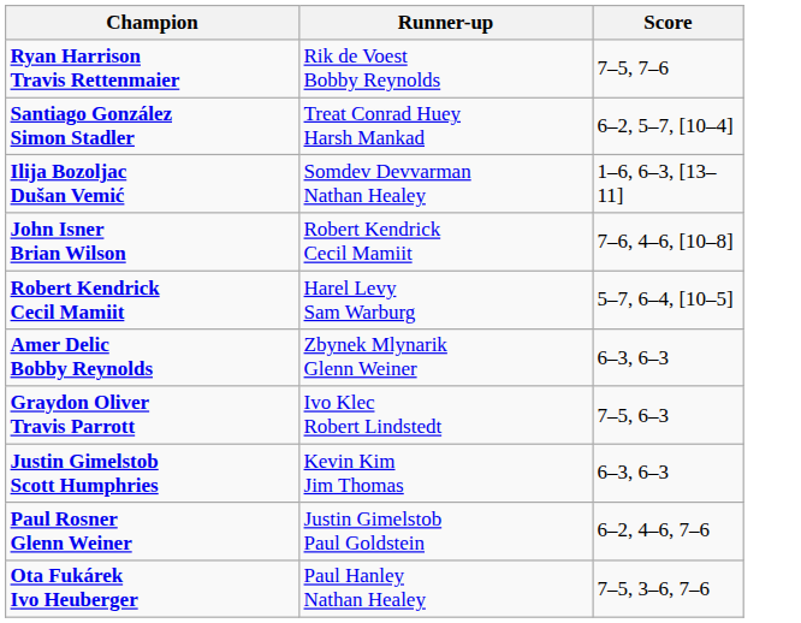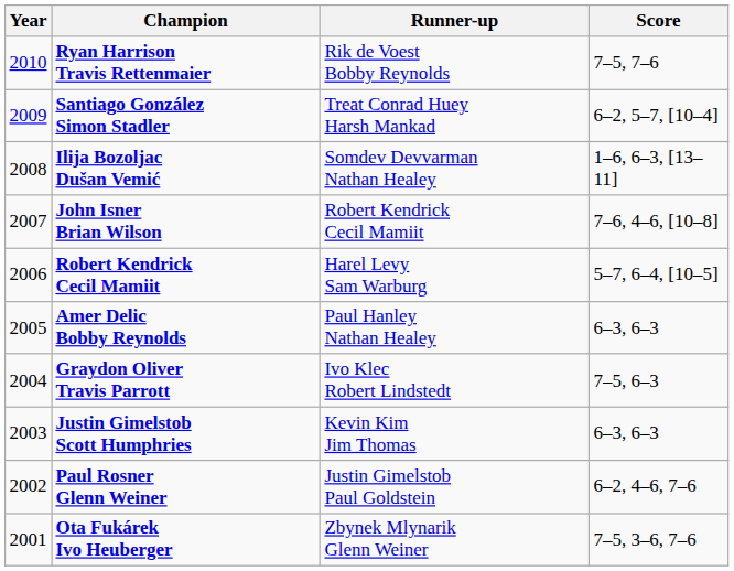 <table class="wikitable" style="font-size:90%">
 <tr>
+<th>Year</th>
 <th width="200">Champion</th>
 <th width="200">Runner-up</th>
 <th width="100">Score</th>
 </tr>
 <tr>
+<td><a href='#'>2010</a></td>
 <td> <strong><a href='#'>Ryan Harrison</a></strong> <br>  <strong><a href='#'>Travis Rettenmaier</a></strong></td>
 <td> <a href='#'>Rik de Voest</a> <br>  <a href='#'>Bobby Reynolds</a></td>
 <td>7–5, 7–6</td>
 </tr>
 <tr>
+<td><a href='#'>2009</a></td>
 <td> <strong><a href='#'>Santiago González</a></strong> <br>  <strong><a href='#'>Simon Stadler</a></strong></td>
 <td> <a href='#'>Treat Conrad Huey</a> <br>  <a href='#'>Harsh Mankad</a></td>
 <td>6–2, 5–7, [10–4]</td>
 </tr>
 <tr>
+<td>2008</td>
 <td> <strong><a href='#'>Ilija Bozoljac</a></strong> <br>  <strong><a href='#'>Dušan Vemić</a></strong></td>
 <td> <a href='#'>Somdev Devvarman</a> <br>  <a href='#'>Nathan Healey</a></td>
 <td>1–6, 6–3, [13–11]</td>
 </tr>
 <tr>
+<td>2007</td>
 <td> <strong><a href='#'>John Isner</a></strong> <br>  <strong><a href='#'>Brian Wilson</a></strong></td>
 <td> <a href='#'>Robert Kendrick</a> <br>  <a href='#'>Cecil Mamiit</a></td>
 <td>7–6, 4–6, [10–8]</td>
 </tr>
 <tr>
+<td>2006</td>
 <td> <strong><a href='#'>Robert Kendrick</a></strong> <br>  <strong><a href='#'>Cecil Mamiit</a></strong></td>
 <td> <a href='#'>Harel Levy</a> <br>  <a href='#'>Sam Warburg</a></td>
 <td>5–7, 6–4, [10–5]</td>
 </tr>
 <tr>
+<td>2005</td>
 <td> <strong><a href='#'>Amer Delic</a></strong> <br>  <strong><a href='#'>Bobby Reynolds</a></strong></td>
-<td> <a href='#'>Zbynek Mlynarik</a> <br>  <a href='#'>Glenn Weiner</a></td>
+<td> <a href='#'>Paul Hanley</a> <br>  <a href='#'>Nathan Healey</a></td>
 <td>6–3, 6–3</td>
 </tr>
 <tr>
+<td>2004</td>
 <td> <strong><a href='#'>Graydon Oliver</a></strong> <br>  <strong><a href='#'>Travis Parrott</a></strong></td>
 <td> <a href='#'>Ivo Klec</a> <br>  <a href='#'>Robert Lindstedt</a></td>
 <td>7–5, 6–3</td>
 </tr>
 <tr>
+<td>2003</td>
 <td> <strong><a href='#'>Justin Gimelstob</a></strong> <br>  <strong><a href='#'>Scott Humphries</a></strong></td>
 <td> <a href='#'>Kevin Kim</a> <br>  <a href='#'>Jim Thomas</a></td>
 <td>6–3, 6–3</td>
 </tr>
 <tr>
+<td>2002</td>
 <td> <strong><a href='#'>Paul Rosner</a></strong> <br>  <strong><a href='#'>Glenn Weiner</a></strong></td>
 <td> <a href='#'>Justin Gimelstob</a> <br>  <a href='#'>Paul Goldstein</a></td>
 <td>6–2, 4–6, 7–6</td>
 </tr>
 <tr>
+<td>2001</td>
 <td> <strong><a href='#'>Ota Fukárek</a></strong> <br>  <strong><a href='#'>Ivo Heuberger</a></strong></td>
-<td> <a href='#'>Paul Hanley</a> <br>  <a href='#'>Nathan Healey</a></td>
+<td> <a href='#'>Zbynek Mlynarik</a> <br>  <a href='#'>Glenn Weiner</a></td>
 <td>7–5, 3–6, 7–6</td>
 </tr>
 </table>
